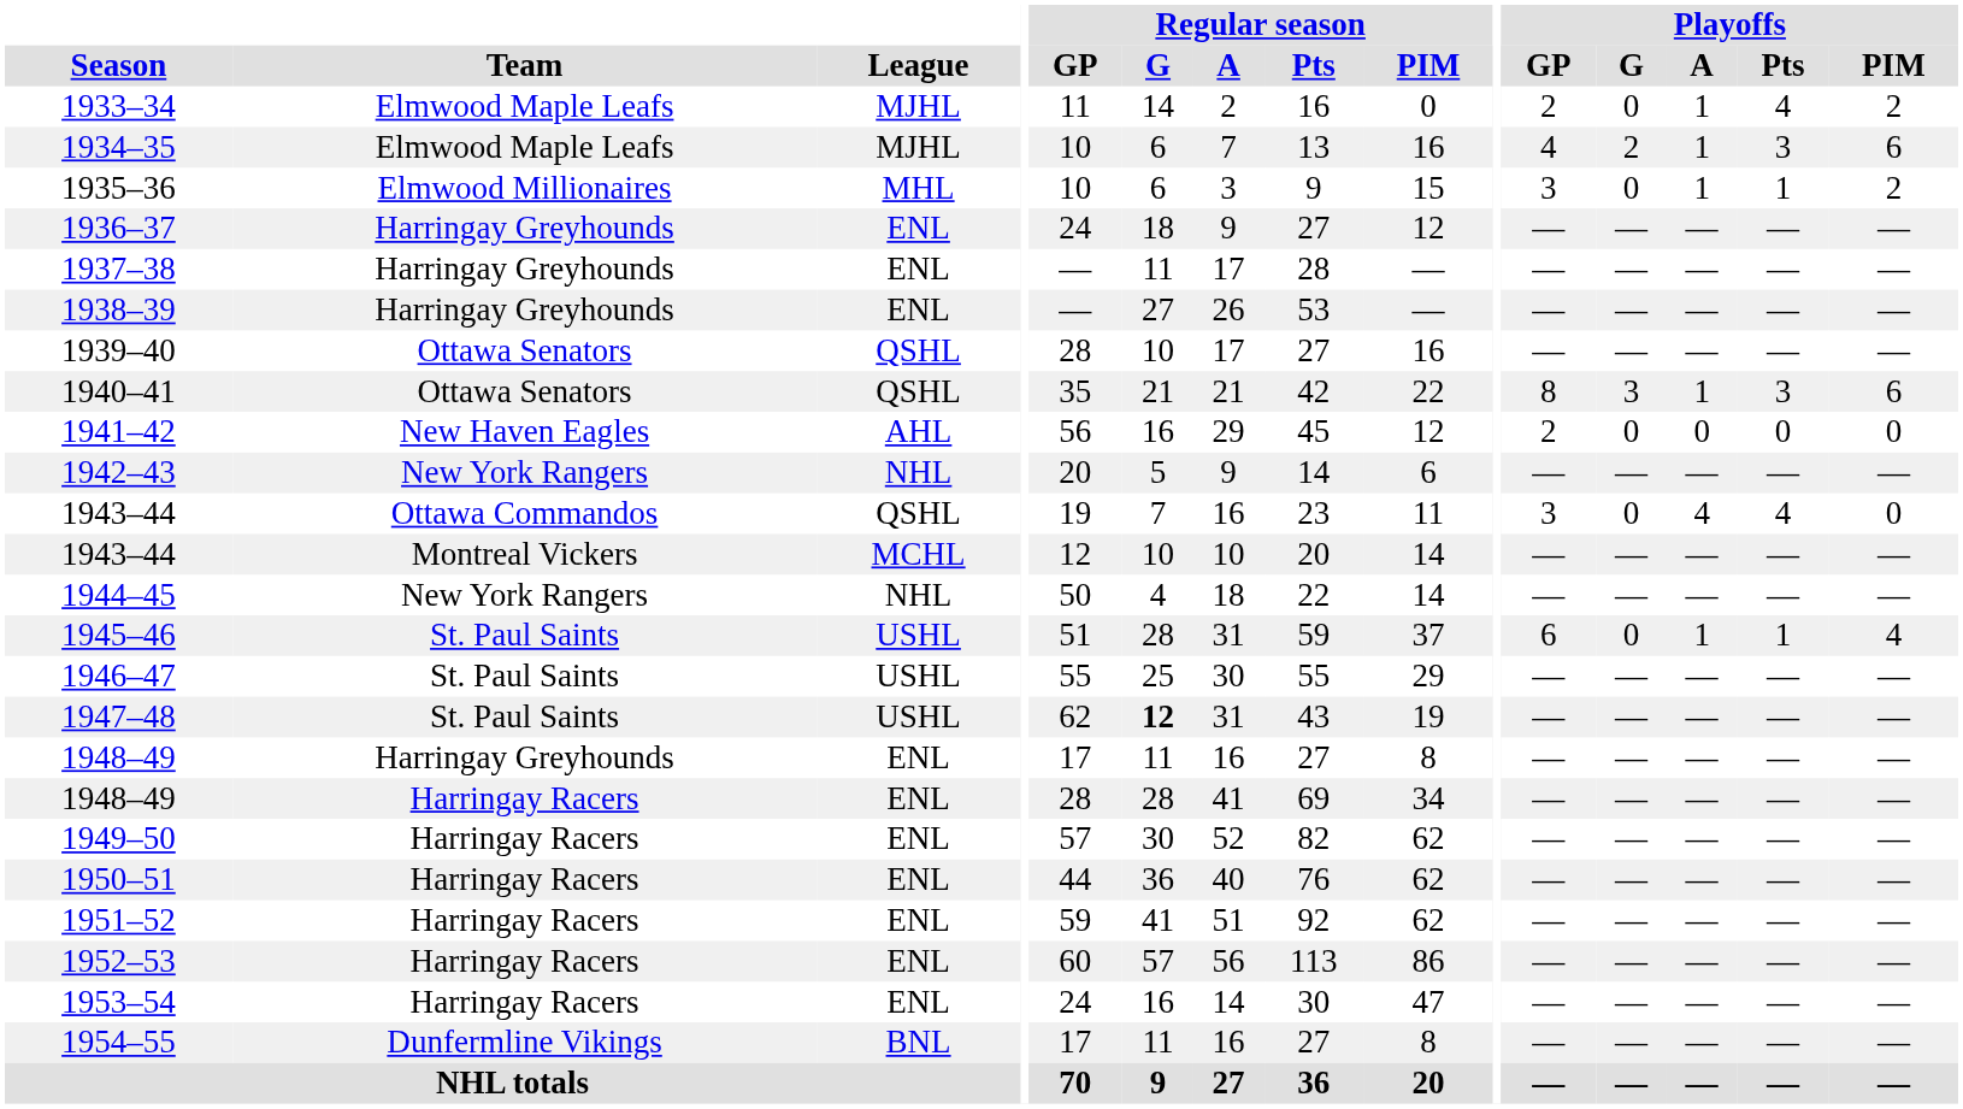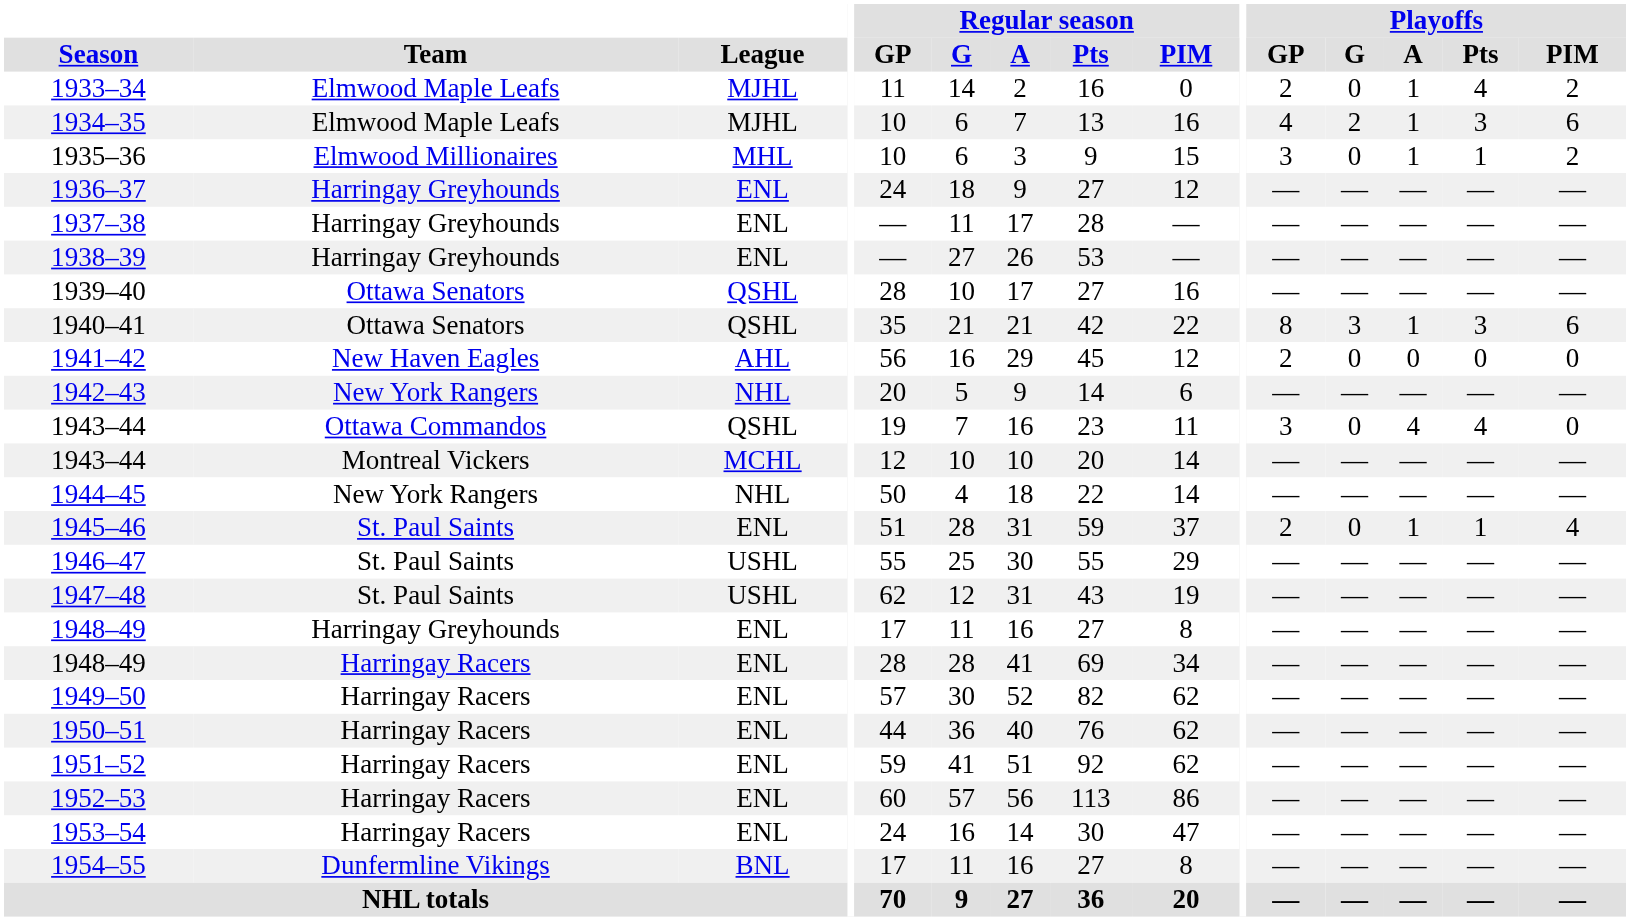 <table border="0" cellpadding="1" cellspacing="0" style="text-align:center; width:60em">
 <tr bgcolor="#e0e0e0">
 <th colspan="3" bgcolor="#ffffff"></th>
 <th rowspan="100" bgcolor="#ffffff"></th>
 <th colspan="5"><a href='#'>Regular season</a></th>
 <th rowspan="100" bgcolor="#ffffff"></th>
 <th colspan="5"><a href='#'>Playoffs</a></th>
 </tr>
 <tr bgcolor="#e0e0e0">
 <th><a href='#'>Season</a></th>
 <th>Team</th>
 <th>League</th>
 <th>GP</th>
 <th><a href='#'>G</a></th>
 <th><a href='#'>A</a></th>
 <th><a href='#'>Pts</a></th>
 <th><a href='#'>PIM</a></th>
 <th>GP</th>
 <th>G</th>
 <th>A</th>
 <th>Pts</th>
 <th>PIM</th>
 </tr>
 <tr>
 <td><a href='#'>1933–34</a></td>
 <td><a href='#'>Elmwood Maple Leafs</a></td>
 <td><a href='#'>MJHL</a></td>
 <td>11</td>
 <td>14</td>
 <td>2</td>
 <td>16</td>
 <td>0</td>
 <td>2</td>
 <td>0</td>
 <td>1</td>
 <td>4</td>
 <td>2</td>
 </tr>
 <tr bgcolor="#f0f0f0">
 <td><a href='#'>1934–35</a></td>
 <td>Elmwood Maple Leafs</td>
 <td>MJHL</td>
 <td>10</td>
 <td>6</td>
 <td>7</td>
 <td>13</td>
 <td>16</td>
 <td>4</td>
 <td>2</td>
 <td>1</td>
 <td>3</td>
 <td>6</td>
 </tr>
 <tr>
 <td>1935–36</td>
 <td><a href='#'>Elmwood Millionaires</a></td>
 <td><a href='#'>MHL</a></td>
 <td>10</td>
 <td>6</td>
 <td>3</td>
 <td>9</td>
 <td>15</td>
 <td>3</td>
 <td>0</td>
 <td>1</td>
 <td>1</td>
 <td>2</td>
 </tr>
 <tr bgcolor="#f0f0f0">
 <td><a href='#'>1936–37</a></td>
 <td><a href='#'>Harringay Greyhounds</a></td>
 <td><a href='#'>ENL</a></td>
 <td>24</td>
 <td>18</td>
 <td>9</td>
 <td>27</td>
 <td>12</td>
 <td>—</td>
 <td>—</td>
 <td>—</td>
 <td>—</td>
 <td>—</td>
 </tr>
 <tr>
 <td><a href='#'>1937–38</a></td>
 <td>Harringay Greyhounds</td>
 <td>ENL</td>
 <td>—</td>
 <td>11</td>
 <td>17</td>
 <td>28</td>
 <td>—</td>
 <td>—</td>
 <td>—</td>
 <td>—</td>
 <td>—</td>
 <td>—</td>
 </tr>
 <tr bgcolor="#f0f0f0">
 <td><a href='#'>1938–39</a></td>
 <td>Harringay Greyhounds</td>
 <td>ENL</td>
 <td>—</td>
 <td>27</td>
 <td>26</td>
 <td>53</td>
 <td>—</td>
 <td>—</td>
 <td>—</td>
 <td>—</td>
 <td>—</td>
 <td>—</td>
 </tr>
 <tr>
 <td>1939–40</td>
 <td><a href='#'>Ottawa Senators</a></td>
 <td><a href='#'>QSHL</a></td>
 <td>28</td>
 <td>10</td>
 <td>17</td>
 <td>27</td>
 <td>16</td>
 <td>—</td>
 <td>—</td>
 <td>—</td>
 <td>—</td>
 <td>—</td>
 </tr>
 <tr bgcolor="#f0f0f0">
 <td>1940–41</td>
 <td>Ottawa Senators</td>
 <td>QSHL</td>
 <td>35</td>
 <td>21</td>
 <td>21</td>
 <td>42</td>
 <td>22</td>
 <td>8</td>
 <td>3</td>
 <td>1</td>
 <td>3</td>
 <td>6</td>
 </tr>
 <tr>
 <td><a href='#'>1941–42</a></td>
 <td><a href='#'>New Haven Eagles</a></td>
 <td><a href='#'>AHL</a></td>
 <td>56</td>
 <td>16</td>
 <td>29</td>
 <td>45</td>
 <td>12</td>
 <td>2</td>
 <td>0</td>
 <td>0</td>
 <td>0</td>
 <td>0</td>
 </tr>
 <tr bgcolor="#f0f0f0">
 <td><a href='#'>1942–43</a></td>
 <td><a href='#'>New York Rangers</a></td>
 <td><a href='#'>NHL</a></td>
 <td>20</td>
 <td>5</td>
 <td>9</td>
 <td>14</td>
 <td>6</td>
 <td>—</td>
 <td>—</td>
 <td>—</td>
 <td>—</td>
 <td>—</td>
 </tr>
 <tr>
 <td>1943–44</td>
 <td><a href='#'>Ottawa Commandos</a></td>
 <td>QSHL</td>
 <td>19</td>
 <td>7</td>
 <td>16</td>
 <td>23</td>
 <td>11</td>
 <td>3</td>
 <td>0</td>
 <td>4</td>
 <td>4</td>
 <td>0</td>
 </tr>
 <tr bgcolor="#f0f0f0">
 <td>1943–44</td>
 <td>Montreal Vickers</td>
 <td><a href='#'>MCHL</a></td>
 <td>12</td>
 <td>10</td>
 <td>10</td>
 <td>20</td>
 <td>14</td>
 <td>—</td>
 <td>—</td>
 <td>—</td>
 <td>—</td>
 <td>—</td>
 </tr>
 <tr>
 <td><a href='#'>1944–45</a></td>
 <td>New York Rangers</td>
 <td>NHL</td>
 <td>50</td>
 <td>4</td>
 <td>18</td>
 <td>22</td>
 <td>14</td>
 <td>—</td>
 <td>—</td>
 <td>—</td>
 <td>—</td>
 <td>—</td>
 </tr>
 <tr bgcolor="#f0f0f0">
 <td><a href='#'>1945–46</a></td>
 <td><a href='#'>St. Paul Saints</a></td>
-<td><a href='#'>USHL</a></td>
+<td>ENL</td>
 <td>51</td>
 <td>28</td>
 <td>31</td>
 <td>59</td>
 <td>37</td>
-<td>6</td>
+<td>2</td>
 <td>0</td>
 <td>1</td>
 <td>1</td>
 <td>4</td>
 </tr>
 <tr>
 <td><a href='#'>1946–47</a></td>
 <td>St. Paul Saints</td>
 <td>USHL</td>
 <td>55</td>
 <td>25</td>
 <td>30</td>
 <td>55</td>
 <td>29</td>
 <td>—</td>
 <td>—</td>
 <td>—</td>
 <td>—</td>
 <td>—</td>
 </tr>
 <tr bgcolor="#f0f0f0">
 <td><a href='#'>1947–48</a></td>
 <td>St. Paul Saints</td>
 <td>USHL</td>
 <td>62</td>
-<td><strong>12</strong></td>
+<td>12</td>
 <td>31</td>
 <td>43</td>
 <td>19</td>
 <td>—</td>
 <td>—</td>
 <td>—</td>
 <td>—</td>
 <td>—</td>
 </tr>
 <tr>
 <td><a href='#'>1948–49</a></td>
 <td>Harringay Greyhounds</td>
 <td>ENL</td>
 <td>17</td>
 <td>11</td>
 <td>16</td>
 <td>27</td>
 <td>8</td>
 <td>—</td>
 <td>—</td>
 <td>—</td>
 <td>—</td>
 <td>—</td>
 </tr>
 <tr bgcolor="#f0f0f0">
 <td>1948–49</td>
 <td><a href='#'>Harringay Racers</a></td>
 <td>ENL</td>
 <td>28</td>
 <td>28</td>
 <td>41</td>
 <td>69</td>
 <td>34</td>
 <td>—</td>
 <td>—</td>
 <td>—</td>
 <td>—</td>
 <td>—</td>
 </tr>
 <tr>
 <td><a href='#'>1949–50</a></td>
 <td>Harringay Racers</td>
 <td>ENL</td>
 <td>57</td>
 <td>30</td>
 <td>52</td>
 <td>82</td>
 <td>62</td>
 <td>—</td>
 <td>—</td>
 <td>—</td>
 <td>—</td>
 <td>—</td>
 </tr>
 <tr bgcolor="#f0f0f0">
 <td><a href='#'>1950–51</a></td>
 <td>Harringay Racers</td>
 <td>ENL</td>
 <td>44</td>
 <td>36</td>
 <td>40</td>
 <td>76</td>
 <td>62</td>
 <td>—</td>
 <td>—</td>
 <td>—</td>
 <td>—</td>
 <td>—</td>
 </tr>
 <tr>
 <td><a href='#'>1951–52</a></td>
 <td>Harringay Racers</td>
 <td>ENL</td>
 <td>59</td>
 <td>41</td>
 <td>51</td>
 <td>92</td>
 <td>62</td>
 <td>—</td>
 <td>—</td>
 <td>—</td>
 <td>—</td>
 <td>—</td>
 </tr>
 <tr bgcolor="#f0f0f0">
 <td><a href='#'>1952–53</a></td>
 <td>Harringay Racers</td>
 <td>ENL</td>
 <td>60</td>
 <td>57</td>
 <td>56</td>
 <td>113</td>
 <td>86</td>
 <td>—</td>
 <td>—</td>
 <td>—</td>
 <td>—</td>
 <td>—</td>
 </tr>
 <tr>
 <td><a href='#'>1953–54</a></td>
 <td>Harringay Racers</td>
 <td>ENL</td>
 <td>24</td>
 <td>16</td>
 <td>14</td>
 <td>30</td>
 <td>47</td>
 <td>—</td>
 <td>—</td>
 <td>—</td>
 <td>—</td>
 <td>—</td>
 </tr>
 <tr bgcolor="#f0f0f0">
 <td><a href='#'>1954–55</a></td>
 <td><a href='#'>Dunfermline Vikings</a></td>
 <td><a href='#'>BNL</a></td>
 <td>17</td>
 <td>11</td>
 <td>16</td>
 <td>27</td>
 <td>8</td>
 <td>—</td>
 <td>—</td>
 <td>—</td>
 <td>—</td>
 <td>—</td>
 </tr>
 <tr bgcolor="#e0e0e0">
 <th colspan="3">NHL totals</th>
 <th>70</th>
 <th>9</th>
 <th>27</th>
 <th>36</th>
 <th>20</th>
 <th>—</th>
 <th>—</th>
 <th>—</th>
 <th>—</th>
 <th>—</th>
 </tr>
 </table>
